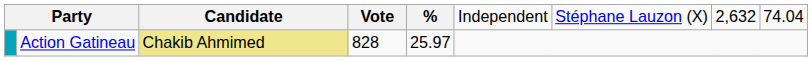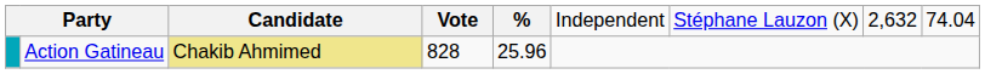 <table class="wikitable">
 <tr>
 <th bgcolor="#DDDDFF" width="100px" colspan="2">Party</th>
 <th bgcolor="#DDDDFF" width="200px">Candidate</th>
 <th bgcolor="#DDDDFF" width="50px">Vote</th>
 <th bgcolor="#DDDDFF" width="30px">%<br></th>
 <td>Independent</td>
 <td><a href='#'>Stéphane Lauzon</a> (X)</td>
 <td>2,632</td>
 <td>74.04</td>
 </tr>
 <tr>
 <td bgcolor=#00a7ba> </td>
 <td><a href='#'>Action Gatineau</a></td>
 <td style="background: khaki;">Chakib Ahmimed</td>
 <td>828</td>
-<td>25.97</td>
+<td>25.96</td>
 </tr>
 </table>
